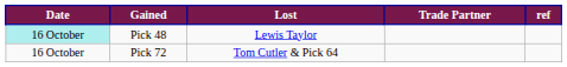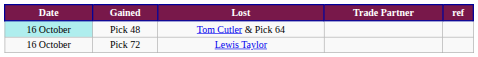 <table class="wikitable" style="text-align:center; font-size:100%; width:60%;">
 <tr style="color:#FDBE57;">
 <th style="background:#78184A; color:white; border: solid #000099 2px;">Date</th>
 <th style="background:#78184A; color:white; border: solid #000099 2px;">Gained</th>
 <th style="background:#78184A; color:white; border: solid #000099 2px;">Lost</th>
 <th style="background:#78184A; color:white; border: solid #000099 2px;">Trade Partner</th>
 <th style="background:#78184A; color:white; border: solid #000099 2px;">ref</th>
 </tr>
 <tr>
 <td style="background: paleturquoise;">16 October</td>
 <td>Pick 48</td>
-<td><a href='#'>Lewis Taylor</a></td>
+<td><a href='#'>Tom Cutler</a> & Pick 64</td>
 <td></td>
 <td></td>
 </tr>
 <tr>
 <td>16 October</td>
 <td>Pick 72</td>
-<td><a href='#'>Tom Cutler</a> & Pick 64</td>
+<td><a href='#'>Lewis Taylor</a></td>
 <td></td>
 <td></td>
 </tr>
 </table>
